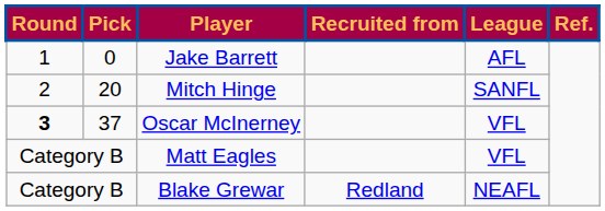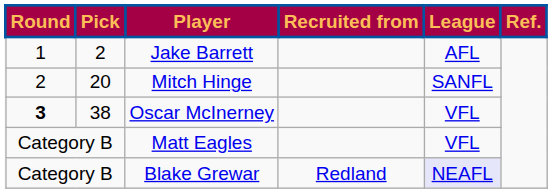 <table class="wikitable" style="font-size:90%; text-align:center;">
 <tr style="background:#a30046; color: #fdbe57;">
 <td style="border: solid #0055a3 2px"><strong>Round</strong></td>
 <td style="border: solid #0055a3 2px"><strong>Pick</strong></td>
 <td style="border: solid #0055a3 2px"><strong>Player</strong></td>
 <td style="border: solid #0055a3 2px"><strong>Recruited from</strong></td>
 <td style="border: solid #0055a3 2px"><strong>League</strong></td>
 <td style="border: solid #0055a3 2px"><strong>Ref.</strong></td>
 </tr>
 <tr>
 <td>1</td>
-<td>0</td>
+<td>2</td>
 <td><a href='#'>Jake Barrett</a></td>
 <td></td>
 <td><a href='#'>AFL</a></td>
 </tr>
 <tr>
 <td>2</td>
 <td>20</td>
 <td><a href='#'>Mitch Hinge</a></td>
 <td></td>
 <td><a href='#'>SANFL</a></td>
 </tr>
 <tr>
 <td><strong>3</strong></td>
-<td>37</td>
+<td>38</td>
 <td><a href='#'>Oscar McInerney</a></td>
 <td></td>
 <td><a href='#'>VFL</a></td>
 </tr>
 <tr>
 <td colspan=2>Category B</td>
 <td><a href='#'>Matt Eagles</a></td>
 <td></td>
 <td><a href='#'>VFL</a></td>
 </tr>
 <tr>
 <td colspan=2>Category B</td>
 <td><a href='#'>Blake Grewar</a></td>
 <td><a href='#'>Redland</a></td>
-<td><a href='#'>NEAFL</a></td>
+<td style="background: lavender;"><a href='#'>NEAFL</a></td>
 </tr>
 </table>
